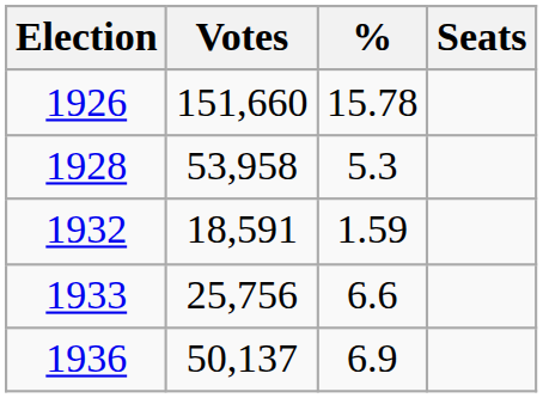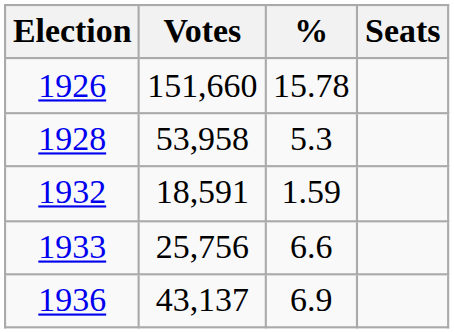 <table class=wikitable style=text-align:center>
 <tr>
 <th>Election</th>
 <th>Votes</th>
 <th>%</th>
 <th>Seats</th>
 </tr>
 <tr>
 <td><a href='#'>1926</a></td>
 <td>151,660</td>
 <td>15.78</td>
 <td></td>
 </tr>
 <tr>
 <td><a href='#'>1928</a></td>
 <td>53,958</td>
 <td>5.3</td>
 <td></td>
 </tr>
 <tr>
 <td><a href='#'>1932</a></td>
 <td>18,591</td>
 <td>1.59</td>
 <td></td>
 </tr>
 <tr>
 <td><a href='#'>1933</a></td>
 <td>25,756</td>
 <td>6.6</td>
 <td></td>
 </tr>
 <tr>
 <td><a href='#'>1936</a></td>
-<td>50,137</td>
+<td>43,137</td>
 <td>6.9</td>
 <td></td>
 </tr>
 </table>
